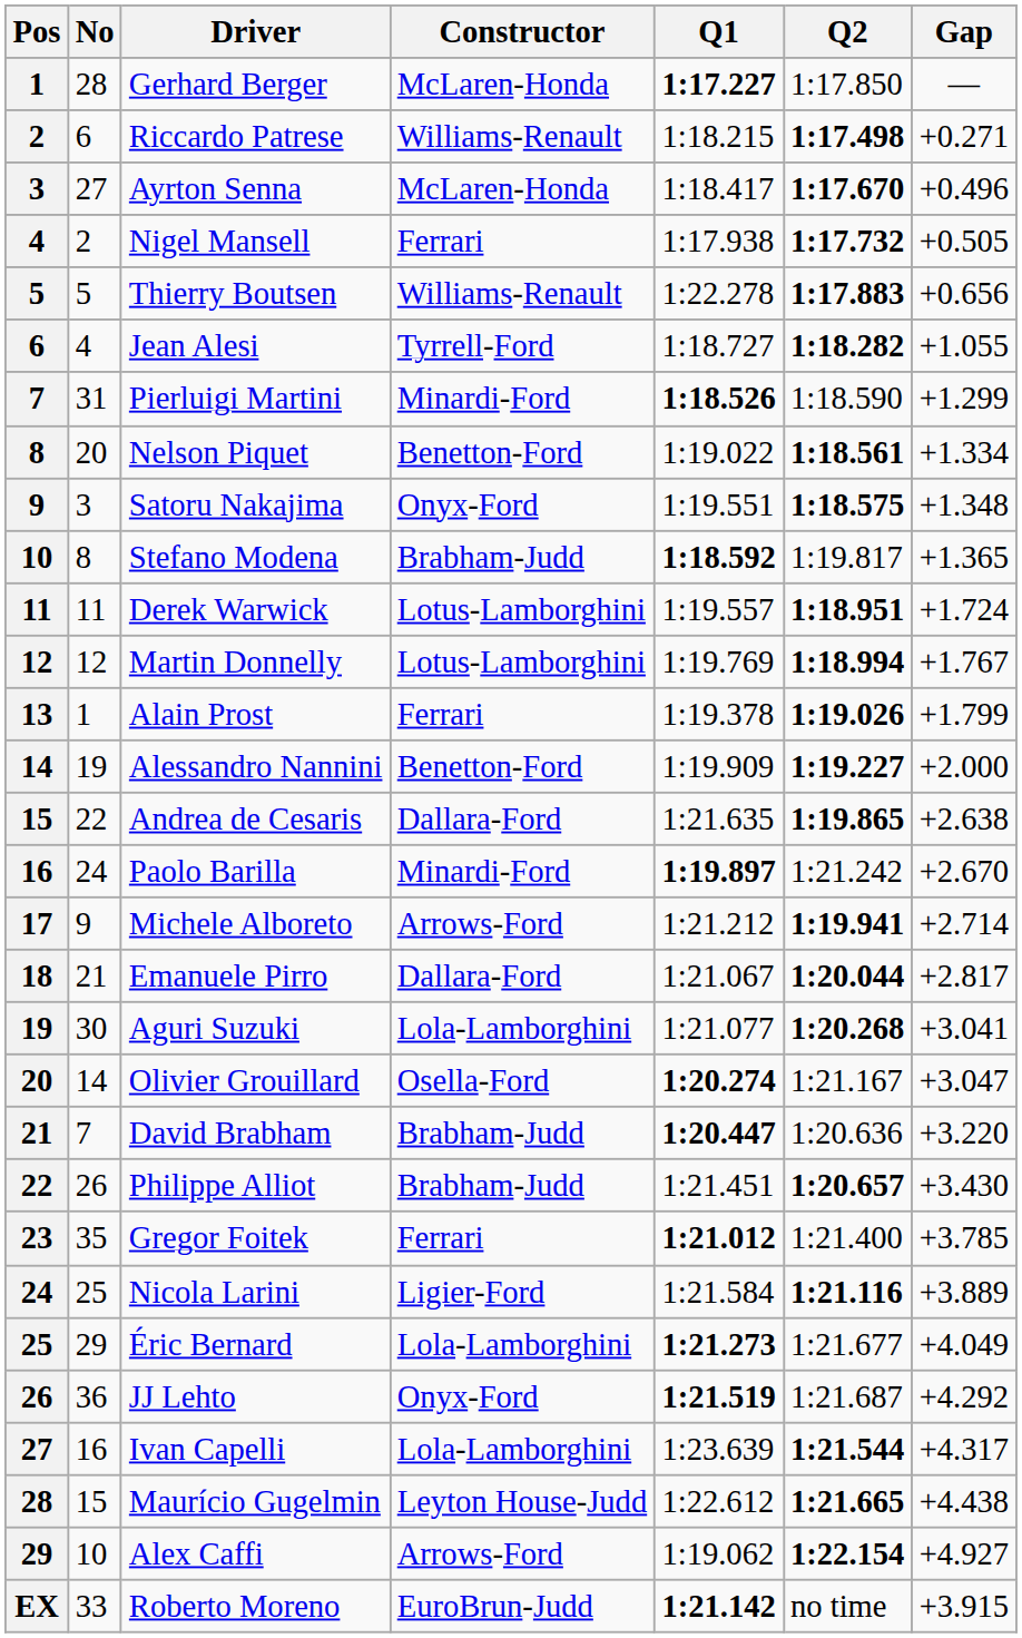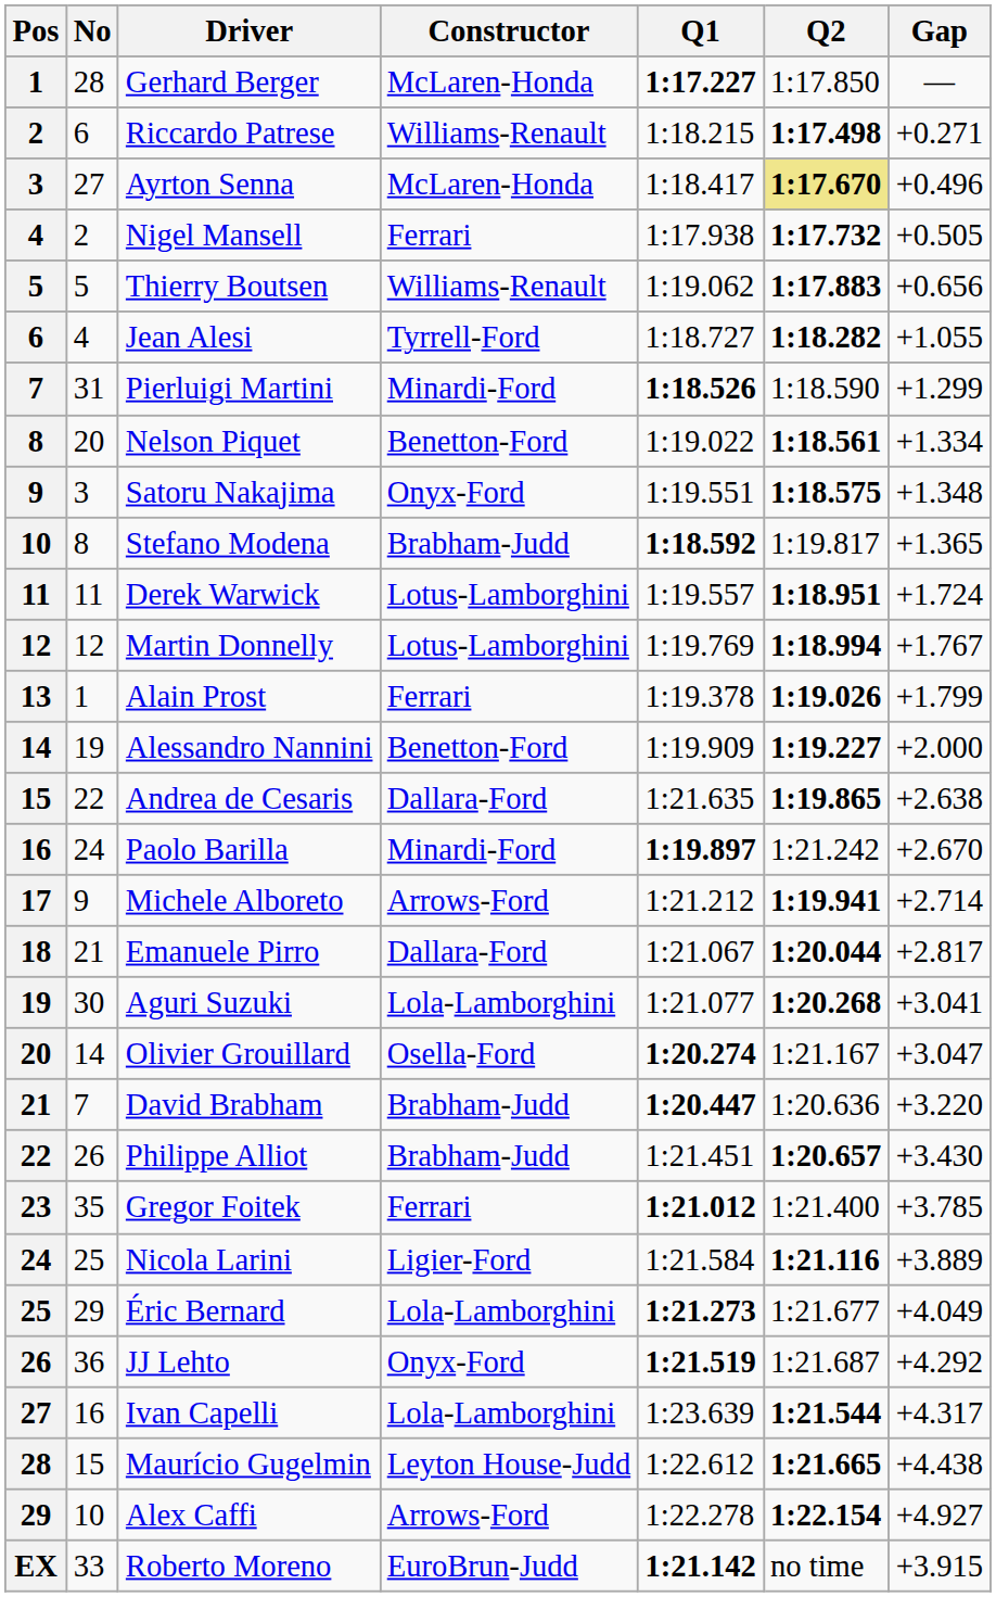 <table class="wikitable sortable" style="font-size: 95%;">
 <tr>
 <th>Pos</th>
 <th>No</th>
 <th>Driver</th>
 <th>Constructor</th>
 <th>Q1</th>
 <th>Q2</th>
 <th>Gap</th>
 </tr>
 <tr>
 <th>1</th>
 <td>28</td>
 <td> <a href='#'>Gerhard Berger</a></td>
 <td><a href='#'>McLaren</a>-<a href='#'>Honda</a></td>
 <td><strong>1:17.227</strong></td>
 <td>1:17.850</td>
 <td align="center">—</td>
 </tr>
 <tr>
 <th>2</th>
 <td>6</td>
 <td> <a href='#'>Riccardo Patrese</a></td>
 <td><a href='#'>Williams</a>-<a href='#'>Renault</a></td>
 <td>1:18.215</td>
 <td><strong>1:17.498</strong></td>
 <td>+0.271</td>
 </tr>
 <tr>
 <th>3</th>
 <td>27</td>
 <td> <a href='#'>Ayrton Senna</a></td>
 <td><a href='#'>McLaren</a>-<a href='#'>Honda</a></td>
 <td>1:18.417</td>
-<td><strong>1:17.670</strong></td>
+<td style="background: khaki;"><strong>1:17.670</strong></td>
 <td>+0.496</td>
 </tr>
 <tr>
 <th>4</th>
 <td>2</td>
 <td> <a href='#'>Nigel Mansell</a></td>
 <td><a href='#'>Ferrari</a></td>
 <td>1:17.938</td>
 <td><strong>1:17.732</strong></td>
 <td>+0.505</td>
 </tr>
 <tr>
 <th>5</th>
 <td>5</td>
 <td> <a href='#'>Thierry Boutsen</a></td>
 <td><a href='#'>Williams</a>-<a href='#'>Renault</a></td>
-<td>1:22.278</td>
+<td>1:19.062</td>
 <td><strong>1:17.883</strong></td>
 <td>+0.656</td>
 </tr>
 <tr>
 <th>6</th>
 <td>4</td>
 <td> <a href='#'>Jean Alesi</a></td>
 <td><a href='#'>Tyrrell</a>-<a href='#'>Ford</a></td>
 <td>1:18.727</td>
 <td><strong>1:18.282</strong></td>
 <td>+1.055</td>
 </tr>
 <tr>
 <th>7</th>
 <td>31</td>
 <td> <a href='#'>Pierluigi Martini</a></td>
 <td><a href='#'>Minardi</a>-<a href='#'>Ford</a></td>
 <td><strong>1:18.526</strong></td>
 <td>1:18.590</td>
 <td>+1.299</td>
 </tr>
 <tr>
 <th>8</th>
 <td>20</td>
 <td> <a href='#'>Nelson Piquet</a></td>
 <td><a href='#'>Benetton</a>-<a href='#'>Ford</a></td>
 <td>1:19.022</td>
 <td><strong>1:18.561</strong></td>
 <td>+1.334</td>
 </tr>
 <tr>
 <th>9</th>
 <td>3</td>
 <td> <a href='#'>Satoru Nakajima</a></td>
 <td><a href='#'>Onyx</a>-<a href='#'>Ford</a></td>
 <td>1:19.551</td>
 <td><strong>1:18.575</strong></td>
 <td>+1.348</td>
 </tr>
 <tr>
 <th>10</th>
 <td>8</td>
 <td> <a href='#'>Stefano Modena</a></td>
 <td><a href='#'>Brabham</a>-<a href='#'>Judd</a></td>
 <td><strong>1:18.592</strong></td>
 <td>1:19.817</td>
 <td>+1.365</td>
 </tr>
 <tr>
 <th>11</th>
 <td>11</td>
 <td> <a href='#'>Derek Warwick</a></td>
 <td><a href='#'>Lotus</a>-<a href='#'>Lamborghini</a></td>
 <td>1:19.557</td>
 <td><strong>1:18.951</strong></td>
 <td>+1.724</td>
 </tr>
 <tr>
 <th>12</th>
 <td>12</td>
 <td> <a href='#'>Martin Donnelly</a></td>
 <td><a href='#'>Lotus</a>-<a href='#'>Lamborghini</a></td>
 <td>1:19.769</td>
 <td><strong>1:18.994</strong></td>
 <td>+1.767</td>
 </tr>
 <tr>
 <th>13</th>
 <td>1</td>
 <td> <a href='#'>Alain Prost</a></td>
 <td><a href='#'>Ferrari</a></td>
 <td>1:19.378</td>
 <td><strong>1:19.026</strong></td>
 <td>+1.799</td>
 </tr>
 <tr>
 <th>14</th>
 <td>19</td>
 <td> <a href='#'>Alessandro Nannini</a></td>
 <td><a href='#'>Benetton</a>-<a href='#'>Ford</a></td>
 <td>1:19.909</td>
 <td><strong>1:19.227</strong></td>
 <td>+2.000</td>
 </tr>
 <tr>
 <th>15</th>
 <td>22</td>
 <td> <a href='#'>Andrea de Cesaris</a></td>
 <td><a href='#'>Dallara</a>-<a href='#'>Ford</a></td>
 <td>1:21.635</td>
 <td><strong>1:19.865</strong></td>
 <td>+2.638</td>
 </tr>
 <tr>
 <th>16</th>
 <td>24</td>
 <td> <a href='#'>Paolo Barilla</a></td>
 <td><a href='#'>Minardi</a>-<a href='#'>Ford</a></td>
 <td><strong>1:19.897</strong></td>
 <td>1:21.242</td>
 <td>+2.670</td>
 </tr>
 <tr>
 <th>17</th>
 <td>9</td>
 <td> <a href='#'>Michele Alboreto</a></td>
 <td><a href='#'>Arrows</a>-<a href='#'>Ford</a></td>
 <td>1:21.212</td>
 <td><strong>1:19.941</strong></td>
 <td>+2.714</td>
 </tr>
 <tr>
 <th>18</th>
 <td>21</td>
 <td> <a href='#'>Emanuele Pirro</a></td>
 <td><a href='#'>Dallara</a>-<a href='#'>Ford</a></td>
 <td>1:21.067</td>
 <td><strong>1:20.044</strong></td>
 <td>+2.817</td>
 </tr>
 <tr>
 <th>19</th>
 <td>30</td>
 <td> <a href='#'>Aguri Suzuki</a></td>
 <td><a href='#'>Lola</a>-<a href='#'>Lamborghini</a></td>
 <td>1:21.077</td>
 <td><strong>1:20.268</strong></td>
 <td>+3.041</td>
 </tr>
 <tr>
 <th>20</th>
 <td>14</td>
 <td> <a href='#'>Olivier Grouillard</a></td>
 <td><a href='#'>Osella</a>-<a href='#'>Ford</a></td>
 <td><strong>1:20.274</strong></td>
 <td>1:21.167</td>
 <td>+3.047</td>
 </tr>
 <tr>
 <th>21</th>
 <td>7</td>
 <td> <a href='#'>David Brabham</a></td>
 <td><a href='#'>Brabham</a>-<a href='#'>Judd</a></td>
 <td><strong>1:20.447</strong></td>
 <td>1:20.636</td>
 <td>+3.220</td>
 </tr>
 <tr>
 <th>22</th>
 <td>26</td>
 <td> <a href='#'>Philippe Alliot</a></td>
 <td><a href='#'>Brabham</a>-<a href='#'>Judd</a></td>
 <td>1:21.451</td>
 <td><strong>1:20.657</strong></td>
 <td>+3.430</td>
 </tr>
 <tr>
 <th>23</th>
 <td>35</td>
 <td> <a href='#'>Gregor Foitek</a></td>
 <td><a href='#'>Ferrari</a></td>
 <td><strong>1:21.012</strong></td>
 <td>1:21.400</td>
 <td>+3.785</td>
 </tr>
 <tr>
 <th>24</th>
 <td>25</td>
 <td> <a href='#'>Nicola Larini</a></td>
 <td><a href='#'>Ligier</a>-<a href='#'>Ford</a></td>
 <td>1:21.584</td>
 <td><strong>1:21.116</strong></td>
 <td>+3.889</td>
 </tr>
 <tr>
 <th>25</th>
 <td>29</td>
 <td> <a href='#'>Éric Bernard</a></td>
 <td><a href='#'>Lola</a>-<a href='#'>Lamborghini</a></td>
 <td><strong>1:21.273</strong></td>
 <td>1:21.677</td>
 <td>+4.049</td>
 </tr>
 <tr>
 <th>26</th>
 <td>36</td>
 <td> <a href='#'>JJ Lehto</a></td>
 <td><a href='#'>Onyx</a>-<a href='#'>Ford</a></td>
 <td><strong>1:21.519</strong></td>
 <td>1:21.687</td>
 <td>+4.292</td>
 </tr>
 <tr>
 <th>27</th>
 <td>16</td>
 <td> <a href='#'>Ivan Capelli</a></td>
 <td><a href='#'>Lola</a>-<a href='#'>Lamborghini</a></td>
 <td>1:23.639</td>
 <td><strong>1:21.544</strong></td>
 <td>+4.317</td>
 </tr>
 <tr>
 <th>28</th>
 <td>15</td>
 <td> <a href='#'>Maurício Gugelmin</a></td>
 <td><a href='#'>Leyton House</a>-<a href='#'>Judd</a></td>
 <td>1:22.612</td>
 <td><strong>1:21.665</strong></td>
 <td>+4.438</td>
 </tr>
 <tr>
 <th>29</th>
 <td>10</td>
 <td> <a href='#'>Alex Caffi</a></td>
 <td><a href='#'>Arrows</a>-<a href='#'>Ford</a></td>
-<td>1:19.062</td>
+<td>1:22.278</td>
 <td><strong>1:22.154</strong></td>
 <td>+4.927</td>
 </tr>
 <tr>
 <th>EX</th>
 <td>33</td>
 <td> <a href='#'>Roberto Moreno</a></td>
 <td><a href='#'>EuroBrun</a>-<a href='#'>Judd</a></td>
 <td><strong>1:21.142</strong></td>
 <td>no time</td>
 <td>+3.915</td>
 </tr>
 </table>
